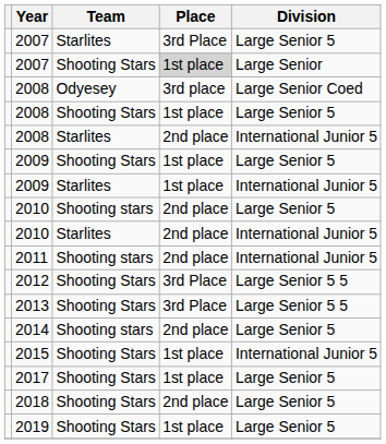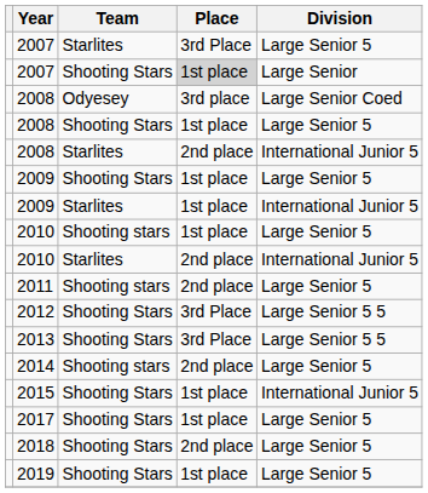 <table class="wikitable">
 <tr>
 <th></th>
 <th>Year</th>
 <th>Team</th>
 <th>Place</th>
 <th>Division</th>
 </tr>
 <tr>
 <td></td>
 <td>2007</td>
 <td>Starlites</td>
 <td>3rd Place</td>
 <td>Large Senior 5</td>
 </tr>
 <tr>
 <td></td>
 <td>2007</td>
 <td>Shooting Stars</td>
 <td style="background: lightgrey;">1st place</td>
 <td>Large Senior</td>
 </tr>
 <tr>
 <td></td>
 <td>2008</td>
 <td>Odyesey</td>
 <td>3rd place</td>
 <td>Large Senior Coed</td>
 </tr>
 <tr>
 <td></td>
 <td>2008</td>
 <td>Shooting Stars</td>
 <td>1st place</td>
 <td>Large Senior 5</td>
 </tr>
 <tr>
 <td></td>
 <td>2008</td>
 <td>Starlites</td>
 <td>2nd place</td>
 <td>International Junior 5</td>
 </tr>
 <tr>
 <td></td>
 <td>2009</td>
 <td>Shooting Stars</td>
 <td>1st place</td>
 <td>Large Senior 5</td>
 </tr>
 <tr>
 <td></td>
 <td>2009</td>
 <td>Starlites</td>
 <td>1st place</td>
 <td>International Junior 5</td>
 </tr>
 <tr>
 <td></td>
 <td>2010</td>
 <td>Shooting stars</td>
-<td>2nd place</td>
+<td>1st place</td>
 <td>Large Senior 5</td>
 </tr>
 <tr>
 <td></td>
 <td>2010</td>
 <td>Starlites</td>
 <td>2nd place</td>
 <td>International Junior 5</td>
 </tr>
 <tr>
 <td></td>
 <td>2011</td>
 <td>Shooting stars</td>
 <td>2nd place</td>
-<td>International Junior 5</td>
+<td>Large Senior 5</td>
 </tr>
 <tr>
 <td></td>
 <td>2012</td>
 <td>Shooting Stars</td>
 <td>3rd Place</td>
 <td>Large Senior 5 5</td>
 </tr>
 <tr>
 <td></td>
 <td>2013</td>
 <td>Shooting Stars</td>
 <td>3rd Place</td>
 <td>Large Senior 5 5</td>
 </tr>
 <tr>
 <td></td>
 <td>2014</td>
 <td>Shooting stars</td>
 <td>2nd place</td>
 <td>Large Senior 5</td>
 </tr>
 <tr>
 <td></td>
 <td>2015</td>
 <td>Shooting Stars</td>
 <td>1st place</td>
 <td>International Junior 5</td>
 </tr>
 <tr>
 <td></td>
 <td>2017</td>
 <td>Shooting Stars</td>
 <td>1st place</td>
 <td>Large Senior 5</td>
 </tr>
 <tr>
 <td></td>
 <td>2018</td>
 <td>Shooting Stars</td>
 <td>2nd place</td>
 <td>Large Senior 5</td>
 </tr>
 <tr>
 <td></td>
 <td>2019</td>
 <td>Shooting Stars</td>
 <td>1st place</td>
 <td>Large Senior 5</td>
 </tr>
 <tr>
 </tr>
 </table>
